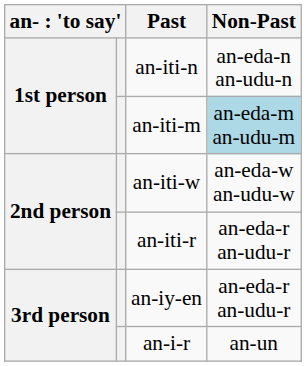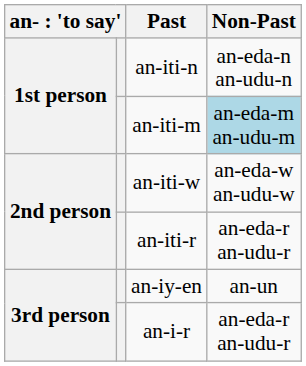 <table class="wikitable" style="text-align:center">
 <tr>
 <th colspan="2">an- : 'to say'</th>
 <th>Past</th>
 <th>Non-Past</th>
 </tr>
 <tr>
 <th rowspan="2">1st person</th>
 <th></th>
 <td>an-iti-n</td>
 <td>an-eda-n<br>an-udu-n</td>
 </tr>
 <tr>
 <th colspan="1"></th>
 <td>an-iti-m</td>
 <td style="background: lightblue;">an-eda-m<br>an-udu-m</td>
 </tr>
 <tr>
 <th rowspan="2">2nd person</th>
 <th colspan="1"></th>
 <td>an-iti-w</td>
 <td>an-eda-w<br>an-udu-w</td>
 </tr>
 <tr>
 <th colspan="1"></th>
 <td>an-iti-r</td>
 <td>an-eda-r<br>an-udu-r</td>
 </tr>
 <tr>
 <th rowspan="2">3rd person</th>
 <th></th>
 <td>an-iy-en</td>
-<td>an-eda-r<br>an-udu-r</td>
+<td>an-un</td>
 </tr>
 <tr>
 <th></th>
 <td>an-i-r</td>
-<td>an-un</td>
+<td>an-eda-r<br>an-udu-r</td>
 </tr>
 </table>
